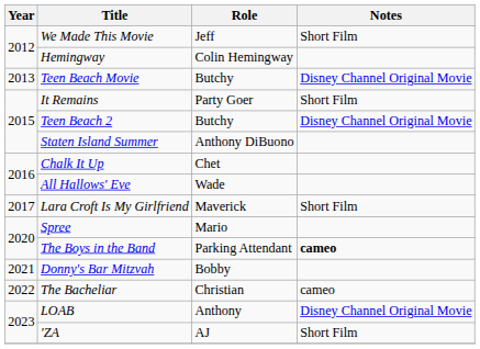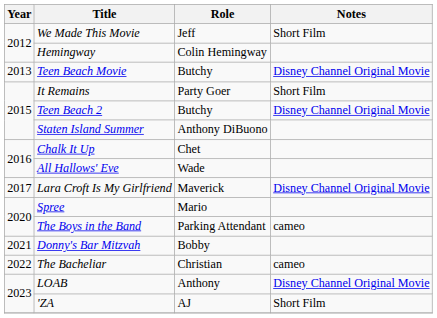 <table class="wikitable sortable">
 <tr>
 <th>Year</th>
 <th>Title</th>
 <th>Role</th>
 <th class="unsortable">Notes</th>
 </tr>
 <tr>
 <td rowspan=2>2012</td>
 <td><em>We Made This Movie</em></td>
 <td>Jeff</td>
 <td>Short Film</td>
 </tr>
 <tr>
 <td><em>Hemingway</em></td>
 <td>Colin Hemingway</td>
 <td></td>
 </tr>
 <tr>
 <td>2013</td>
 <td><em><a href='#'>Teen Beach Movie</a></em></td>
 <td>Butchy</td>
 <td><a href='#'>Disney Channel Original Movie</a></td>
 </tr>
 <tr>
 <td rowspan=3>2015</td>
 <td><em>It Remains</em></td>
 <td>Party Goer</td>
 <td>Short Film</td>
 </tr>
 <tr>
 <td><em><a href='#'>Teen Beach 2</a></em></td>
 <td>Butchy</td>
 <td><a href='#'>Disney Channel Original Movie</a></td>
 </tr>
 <tr>
 <td><em><a href='#'>Staten Island Summer</a></em></td>
 <td>Anthony DiBuono</td>
 <td></td>
 </tr>
 <tr>
 <td rowspan="2">2016</td>
 <td><em><a href='#'>Chalk It Up</a></em></td>
 <td>Chet</td>
 <td></td>
 </tr>
 <tr>
 <td><em><a href='#'>All Hallows' Eve</a></em></td>
 <td>Wade</td>
 <td></td>
 </tr>
 <tr>
 <td>2017</td>
 <td><em>Lara Croft Is My Girlfriend</em></td>
 <td>Maverick</td>
-<td>Short Film</td>
+<td><a href='#'>Disney Channel Original Movie</a></td>
 </tr>
 <tr>
 <td rowspan="2">2020</td>
 <td><em><a href='#'>Spree</a></em></td>
 <td>Mario</td>
 <td></td>
 </tr>
 <tr>
 <td><em><a href='#'>The Boys in the Band</a></em></td>
 <td>Parking Attendant</td>
-<td><strong>cameo</strong></td>
+<td>cameo</td>
 </tr>
 <tr>
 <td>2021</td>
 <td><em><a href='#'>Donny's Bar Mitzvah</a></em></td>
 <td>Bobby</td>
 <td></td>
 </tr>
 <tr>
 <td>2022</td>
 <td><em>The Bacheliar</em></td>
 <td>Christian</td>
 <td>cameo</td>
 </tr>
 <tr>
 <td rowspan="2">2023</td>
 <td><em>LOAB</em></td>
 <td>Anthony</td>
 <td><a href='#'>Disney Channel Original Movie</a></td>
 </tr>
 <tr>
 <td><em>'ZA</em></td>
 <td>AJ</td>
 <td>Short Film</td>
 </tr>
 <tr>
 </tr>
 </table>
